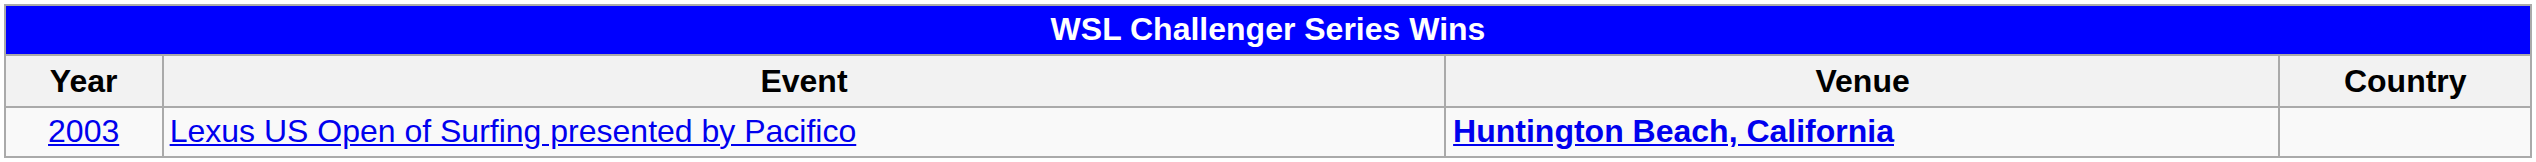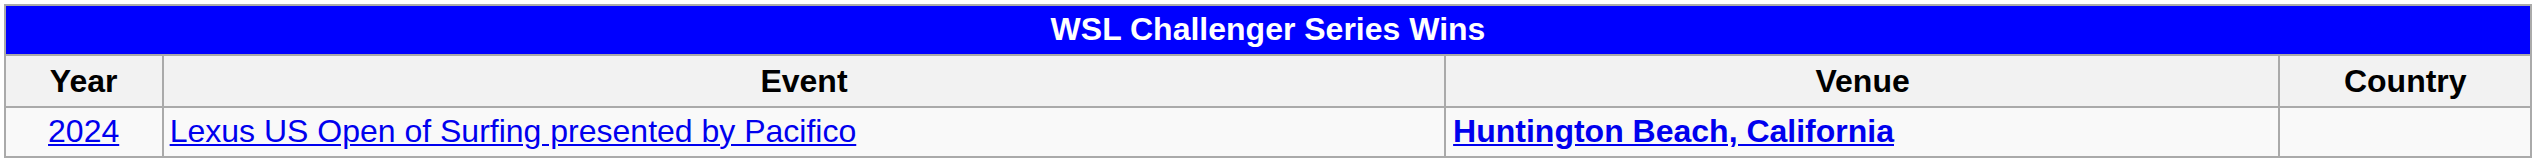 <table class="wikitable" style="width:100%;">
 <tr bgcolor=skyblue>
 <td colspan=4; style="background: blue; color: white" align="center"><strong>WSL Challenger Series Wins</strong></td>
 </tr>
 <tr bgcolor=#bdb76b>
 <th>Year</th>
 <th>Event</th>
 <th>Venue</th>
 <th>Country</th>
 </tr>
 <tr>
-<td style="text-align:center"><a href='#'>2003</a></td>
+<td style="text-align:center"><a href='#'>2024</a></td>
 <td><a href='#'>Lexus US Open of Surfing presented by Pacifico</a></td>
 <td><strong><a href='#'>Huntington Beach, California</a></strong></td>
 <td></td>
 </tr>
 </table>
